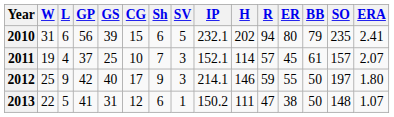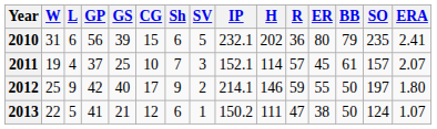 <table class="wikitable">
 <tr align=center>
 <th>Year</th>
 <th><a href='#'>W</a></th>
 <th><a href='#'>L</a></th>
 <th><a href='#'>GP</a></th>
 <th><a href='#'>GS</a></th>
 <th><a href='#'>CG</a></th>
 <th><a href='#'>Sh</a></th>
 <th><a href='#'>SV</a></th>
 <th><a href='#'>IP</a></th>
 <th><a href='#'>H</a></th>
 <th><a href='#'>R</a></th>
 <th><a href='#'>ER</a></th>
 <th><a href='#'>BB</a></th>
 <th><a href='#'>SO</a></th>
 <th><a href='#'>ERA</a></th>
 </tr>
 <tr align=center>
 <th>2010</th>
 <td>31</td>
 <td>6</td>
 <td>56</td>
 <td>39</td>
 <td>15</td>
 <td>6</td>
 <td>5</td>
 <td>232.1</td>
 <td>202</td>
-<td>94</td>
+<td>36</td>
 <td>80</td>
 <td>79</td>
 <td>235</td>
 <td>2.41</td>
 </tr>
 <tr align=center>
 <th>2011</th>
 <td>19</td>
 <td>4</td>
 <td>37</td>
 <td>25</td>
 <td>10</td>
 <td>7</td>
 <td>3</td>
 <td>152.1</td>
 <td>114</td>
 <td>57</td>
 <td>45</td>
 <td>61</td>
 <td>157</td>
 <td>2.07</td>
 </tr>
 <tr align=center>
 <th>2012</th>
 <td>25</td>
 <td>9</td>
 <td>42</td>
 <td>40</td>
 <td>17</td>
 <td>9</td>
-<td>3</td>
+<td>2</td>
 <td>214.1</td>
 <td>146</td>
 <td>59</td>
 <td>55</td>
 <td>50</td>
 <td>197</td>
 <td>1.80</td>
 </tr>
 <tr align=center>
 <th>2013</th>
 <td>22</td>
 <td>5</td>
 <td>41</td>
-<td>31</td>
+<td>21</td>
 <td>12</td>
 <td>6</td>
 <td>1</td>
 <td>150.2</td>
 <td>111</td>
 <td>47</td>
 <td>38</td>
 <td>50</td>
-<td>148</td>
+<td>124</td>
 <td>1.07</td>
 </tr>
 </table>
